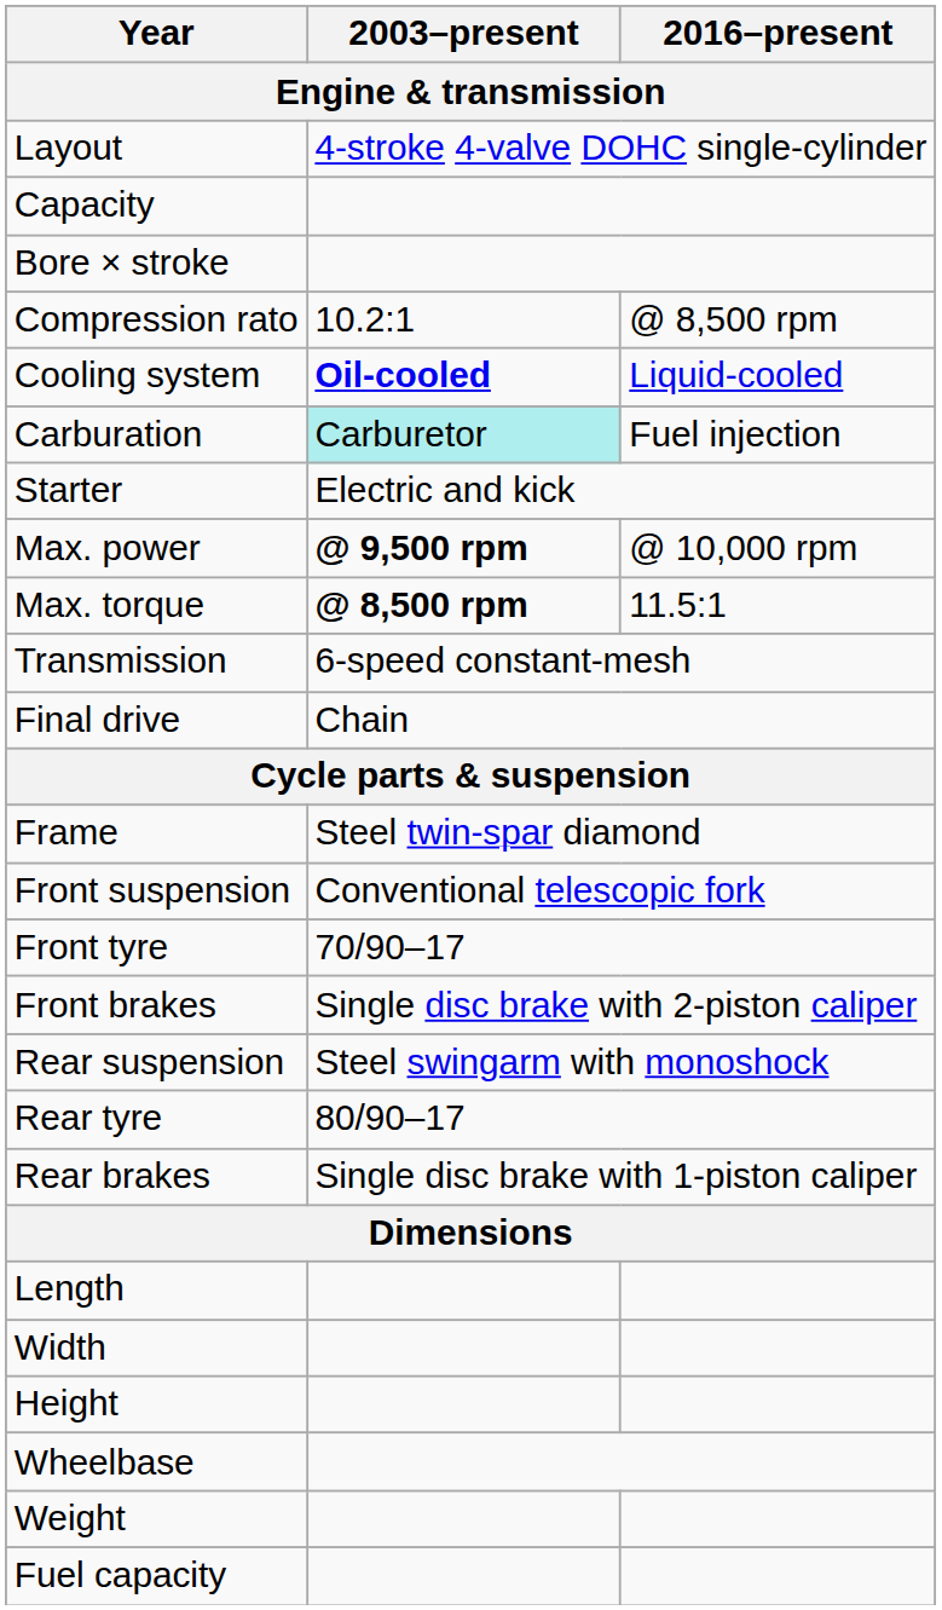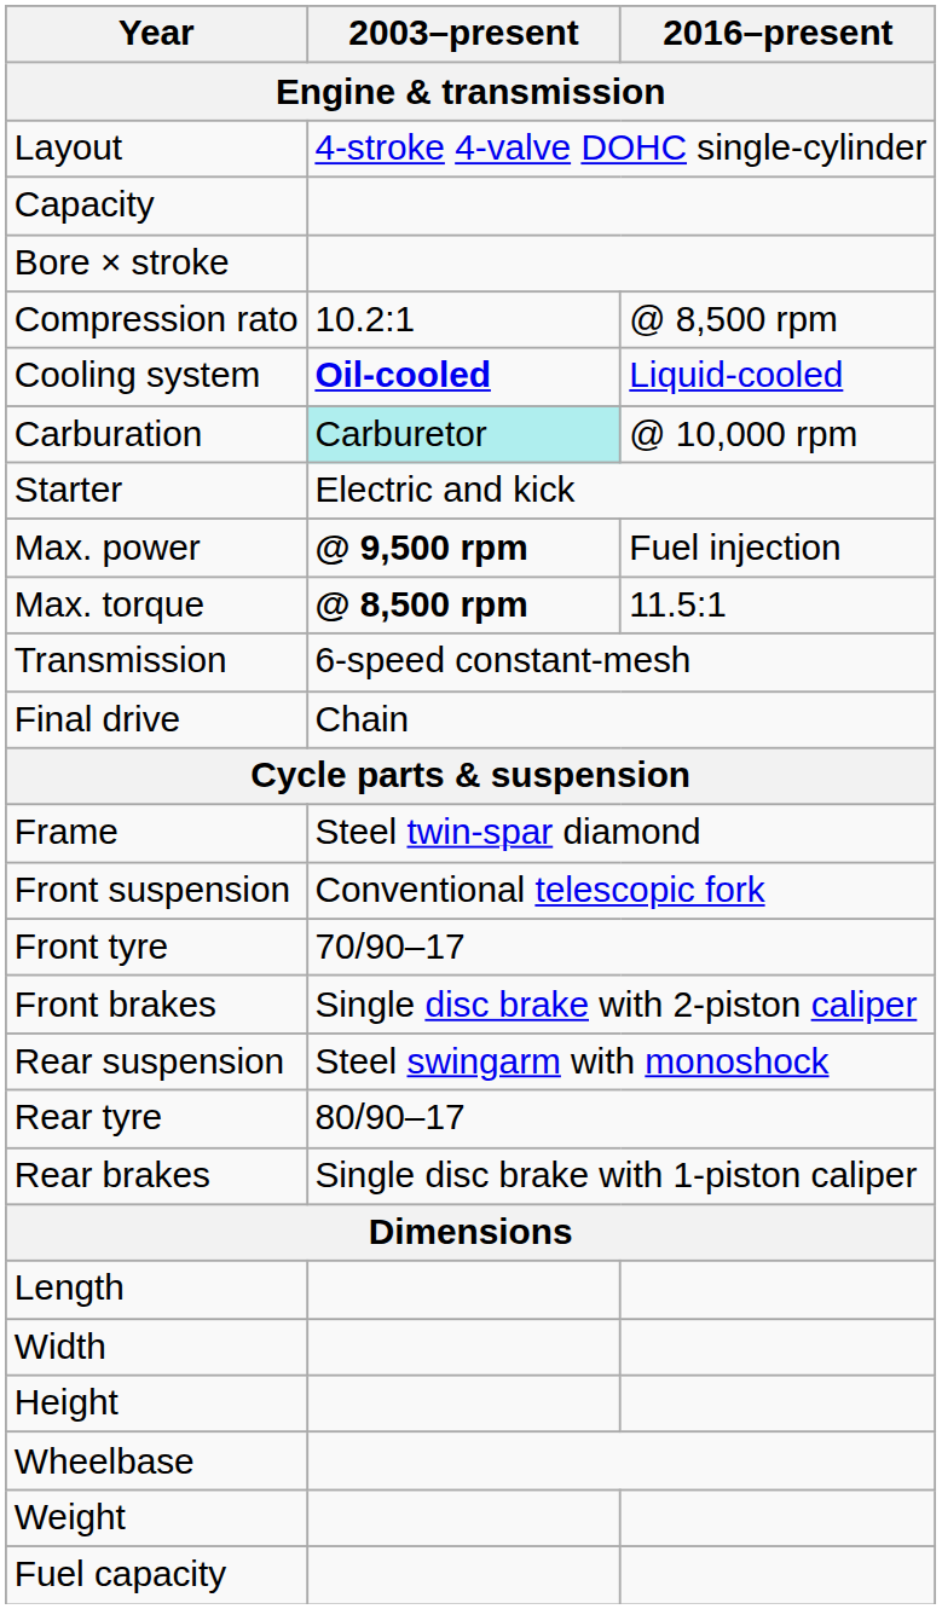 <table class="wikitable">
 <tr>
 <th>Year</th>
 <th>2003–present</th>
 <th>2016–present</th>
 </tr>
 <tr>
 <th colspan="4" style="text-align: center;">Engine & transmission</th>
 </tr>
 <tr>
 <td>Layout</td>
 <td colspan="2"><a href='#'>4-stroke</a> <a href='#'>4-valve</a> <a href='#'>DOHC</a> single-cylinder</td>
 </tr>
 <tr>
 <td>Capacity</td>
 <td colspan="2"></td>
 </tr>
 <tr>
 <td>Bore × stroke</td>
 <td colspan="2"></td>
 </tr>
 <tr>
 <td>Compression rato</td>
 <td colspan="1">10.2:1</td>
 <td> @ 8,500 rpm</td>
 </tr>
 <tr>
 <td>Cooling system</td>
 <td colspan="1"><strong><a href='#'>Oil-cooled</a></strong></td>
 <td colspan="1"><a href='#'>Liquid-cooled</a></td>
 </tr>
 <tr>
 <td>Carburation</td>
 <td colspan="1" style="background: paleturquoise;">Carburetor</td>
-<td colspan="1">Fuel injection</td>
+<td> @ 10,000 rpm</td>
 </tr>
 <tr>
 <td>Starter</td>
 <td colspan="2">Electric and kick</td>
 </tr>
 <tr>
 <td>Max. power</td>
 <td><strong> @ 9,500 rpm</strong></td>
-<td> @ 10,000 rpm</td>
+<td colspan="1">Fuel injection</td>
 </tr>
 <tr>
 <td>Max. torque</td>
 <td><strong> @ 8,500 rpm</strong></td>
 <td colspan="1">11.5:1</td>
 </tr>
 <tr>
 <td>Transmission</td>
 <td colspan="2">6-speed constant-mesh</td>
 </tr>
 <tr>
 <td>Final drive</td>
 <td colspan="2">Chain</td>
 </tr>
 <tr>
 <th colspan="4" style="text-align: center;">Cycle parts & suspension</th>
 </tr>
 <tr>
 <td>Frame</td>
 <td colspan="2">Steel <a href='#'>twin-spar</a> diamond</td>
 </tr>
 <tr>
 <td>Front suspension</td>
 <td colspan="2">Conventional <a href='#'>telescopic fork</a></td>
 </tr>
 <tr>
 <td>Front tyre</td>
 <td colspan="2">70/90–17</td>
 </tr>
 <tr>
 <td>Front brakes</td>
 <td colspan="2">Single <a href='#'>disc brake</a> with 2-piston <a href='#'>caliper</a></td>
 </tr>
 <tr>
 <td>Rear suspension</td>
 <td colspan="2">Steel <a href='#'>swingarm</a> with <a href='#'>monoshock</a></td>
 </tr>
 <tr>
 <td>Rear tyre</td>
 <td colspan="2">80/90–17</td>
 </tr>
 <tr>
 <td>Rear brakes</td>
 <td colspan="2">Single disc brake with 1-piston caliper</td>
 </tr>
 <tr>
 <th colspan="4" style="text-align: center;">Dimensions</th>
 </tr>
 <tr>
 <td>Length</td>
 <td></td>
 <td></td>
 </tr>
 <tr>
 <td>Width</td>
 <td></td>
 <td></td>
 </tr>
 <tr>
 <td>Height</td>
 <td></td>
 <td></td>
 </tr>
 <tr>
 <td>Wheelbase</td>
 <td colspan="2"></td>
 </tr>
 <tr>
 <td>Weight</td>
 <td></td>
 <td></td>
 </tr>
 <tr>
 <td>Fuel capacity</td>
 <td></td>
 <td></td>
 </tr>
 </table>
